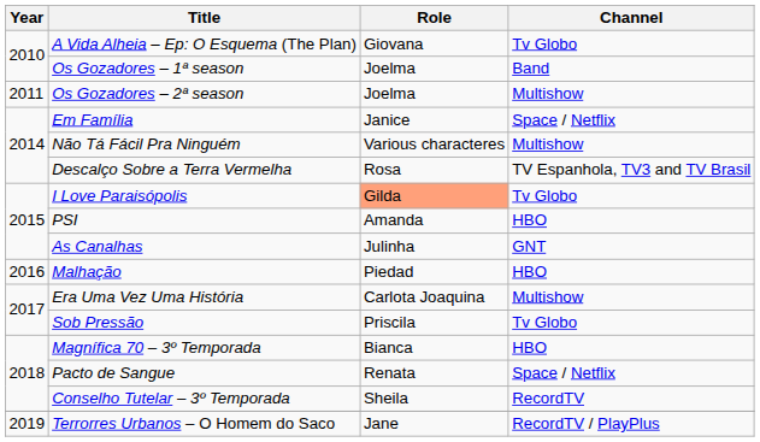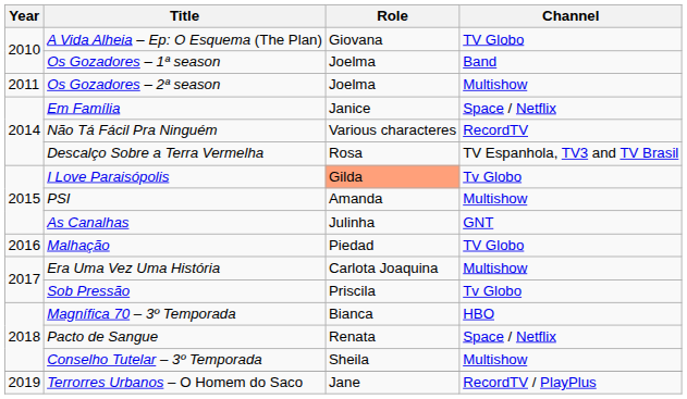 <table class="wikitable">
 <tr>
 <th>Year</th>
 <th>Title</th>
 <th>Role</th>
 <th>Channel</th>
 </tr>
 <tr>
 <td rowspan="2">2010</td>
 <td><em><a href='#'>A Vida Alheia</a> – Ep: O Esquema</em> (The Plan)</td>
 <td>Giovana</td>
-<td><a href='#'>Tv Globo</a></td>
+<td><a href='#'>TV Globo</a></td>
 </tr>
 <tr>
 <td><em><a href='#'>Os Gozadores</a> – 1ª season</em></td>
 <td>Joelma</td>
 <td><a href='#'>Band</a></td>
 </tr>
 <tr>
 <td>2011</td>
 <td><em><a href='#'>Os Gozadores</a> – 2ª season</em></td>
 <td>Joelma</td>
 <td><a href='#'>Multishow</a></td>
 </tr>
 <tr>
 <td rowspan="3">2014</td>
 <td><em><a href='#'>Em Família</a></em></td>
 <td>Janice</td>
 <td><a href='#'>Space</a> / <a href='#'>Netflix</a></td>
 </tr>
 <tr>
 <td><em>Não Tá Fácil Pra Ninguém</em></td>
 <td>Various characteres</td>
-<td><a href='#'>Multishow</a></td>
+<td><a href='#'>RecordTV</a></td>
 </tr>
 <tr>
 <td><em>Descalço Sobre a Terra Vermelha</em></td>
 <td>Rosa</td>
 <td>TV Espanhola, <a href='#'>TV3</a> and <a href='#'>TV Brasil</a></td>
 </tr>
 <tr>
 <td rowspan="3">2015</td>
 <td><em><a href='#'>I Love Paraisópolis</a></em></td>
 <td style="background: lightsalmon;">Gilda</td>
 <td><a href='#'>Tv Globo</a></td>
 </tr>
 <tr>
 <td><em>PSI</em></td>
 <td>Amanda</td>
-<td><a href='#'>HBO</a></td>
+<td><a href='#'>Multishow</a></td>
 </tr>
 <tr>
 <td><em><a href='#'>As Canalhas</a></em></td>
 <td>Julinha</td>
 <td><a href='#'>GNT</a></td>
 </tr>
 <tr>
 <td>2016</td>
 <td><em><a href='#'>Malhação</a></em></td>
 <td>Piedad</td>
-<td><a href='#'>HBO</a></td>
+<td><a href='#'>TV Globo</a></td>
 </tr>
 <tr>
 <td rowspan="2">2017</td>
 <td><em>Era Uma Vez Uma História</em></td>
 <td>Carlota Joaquina</td>
 <td><a href='#'>Multishow</a></td>
 </tr>
 <tr>
 <td><em><a href='#'>Sob Pressão</a></em></td>
 <td>Priscila</td>
 <td><a href='#'>Tv Globo</a></td>
 </tr>
 <tr>
 <td rowspan="3">2018</td>
 <td><em><a href='#'>Magnífica 70</a></em> –  <em>3º Temporada</em></td>
 <td>Bianca</td>
 <td><a href='#'>HBO</a></td>
 </tr>
 <tr>
 <td><em>Pacto de Sangue</em></td>
 <td>Renata</td>
 <td><a href='#'>Space</a> / <a href='#'>Netflix</a></td>
 </tr>
 <tr>
 <td><em><a href='#'>Conselho Tutelar</a></em> – <em>3º Temporada</em></td>
 <td>Sheila</td>
-<td><a href='#'>RecordTV</a></td>
+<td><a href='#'>Multishow</a></td>
 </tr>
 <tr>
 </tr>
 <tr>
 <td>2019</td>
 <td><a href='#'><em>Terrorres Urbanos</em></a> – O Homem do Saco</td>
 <td>Jane</td>
 <td><a href='#'>RecordTV</a> / <a href='#'>PlayPlus</a></td>
 </tr>
 </table>
